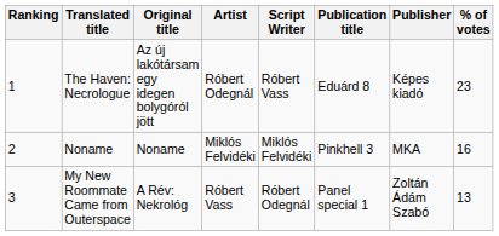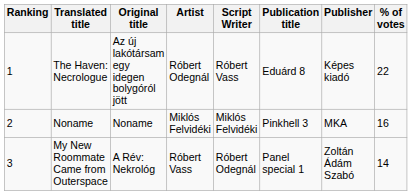 <table | class="wikitable">
 <tr valign="top">
 <th><strong>Ranking</strong></th>
 <th><strong>Translated title</strong></th>
 <th><strong>Original title</strong></th>
 <th><strong>Artist</strong></th>
 <th><strong>Script Writer</strong></th>
 <th><strong>Publication title</strong></th>
 <th><strong>Publisher</strong></th>
 <th><strong>% of votes</strong></th>
 </tr>
 <tr>
 <td>1</td>
 <td>The Haven: Necrologue</td>
 <td>Az új lakótársam egy idegen bolygóról jött</td>
 <td>Róbert Odegnál</td>
 <td>Róbert Vass</td>
 <td>Eduárd 8</td>
 <td>Képes kiadó</td>
-<td>23</td>
+<td>22</td>
 </tr>
 <tr>
 <td>2</td>
 <td>Noname</td>
 <td>Noname</td>
 <td>Miklós Felvidéki</td>
 <td>Miklós Felvidéki</td>
 <td>Pinkhell 3</td>
 <td>MKA</td>
 <td>16</td>
 </tr>
 <tr>
 <td>3</td>
 <td>My New Roommate Came from Outerspace</td>
 <td>A Rév: Nekrológ</td>
 <td>Róbert Vass</td>
 <td>Róbert Odegnál</td>
 <td>Panel special 1</td>
 <td>Zoltán Ádám Szabó</td>
-<td>13</td>
+<td>14</td>
 </tr>
 </table>
